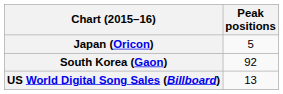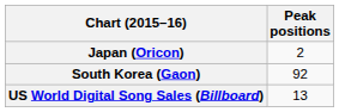 <table class="wikitable sortable plainrowheaders" style="text-align:center">
 <tr>
 <th scope="col">Chart (2015–16)</th>
 <th scope="col">Peak<br>positions</th>
 </tr>
 <tr>
 <th scope="row">Japan (<a href='#'>Oricon</a>)</th>
-<td>5</td>
+<td>2</td>
 </tr>
 <tr>
 <th scope="row">South Korea (<a href='#'>Gaon</a>)</th>
 <td>92</td>
 </tr>
 <tr>
 <th scope="row">US <a href='#'>World Digital Song Sales</a> (<em><a href='#'>Billboard</a></em>)</th>
 <td>13</td>
 </tr>
 </table>
